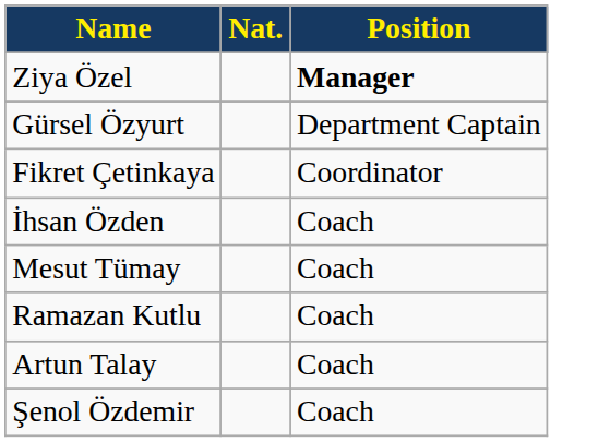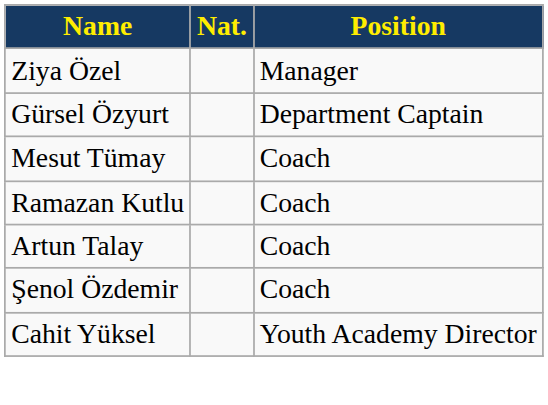 <table class="wikitable">
 <tr>
 <th style="color:#FFED00; background:#163962;">Name</th>
 <th style="color:#FFED00; background:#163962;">Nat.</th>
 <th style="color:#FFED00; background:#163962;">Position</th>
 </tr>
 <tr>
 <td>Ziya Özel</td>
 <td></td>
-<td><strong>Manager</strong></td>
+<td>Manager</td>
 </tr>
 <tr>
 <td>Gürsel Özyurt</td>
 <td></td>
 <td>Department Captain</td>
-</tr>
-<tr>
-<td>Fikret Çetinkaya</td>
-<td></td>
-<td>Coordinator</td>
-</tr>
-<tr>
-<td>İhsan Özden</td>
-<td></td>
-<td>Coach</td>
 </tr>
 <tr>
 <td>Mesut Tümay</td>
 <td></td>
 <td>Coach</td>
 </tr>
 <tr>
 <td>Ramazan Kutlu</td>
 <td></td>
 <td>Coach</td>
 </tr>
 <tr>
 <td>Artun Talay</td>
 <td></td>
 <td>Coach</td>
 </tr>
 <tr>
 <td>Şenol Özdemir</td>
 <td></td>
 <td>Coach</td>
 </tr>
+<tr>
+<td>Cahit Yüksel</td>
+<td></td>
+<td>Youth Academy Director</td>
+</tr>
 </table>
